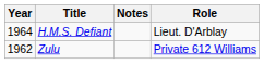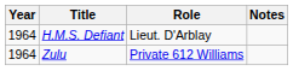 <table class="wikitable">
 <tr>
 <th>Year</th>
 <th>Title</th>
+<th>Role</th>
 <th>Notes</th>
-<th>Role</th>
 </tr>
 <tr>
 <td>1964</td>
 <td><em><a href='#'>H.M.S. Defiant</a></em></td>
+<td>Lieut. D'Arblay</td>
 <td></td>
-<td>Lieut. D'Arblay</td>
 </tr>
 <tr>
-<td>1962</td>
+<td>1964</td>
 <td><em><a href='#'>Zulu</a></em></td>
+<td><a href='#'>Private 612 Williams</a></td>
 <td></td>
-<td><a href='#'>Private 612 Williams</a></td>
 </tr>
 </table>
